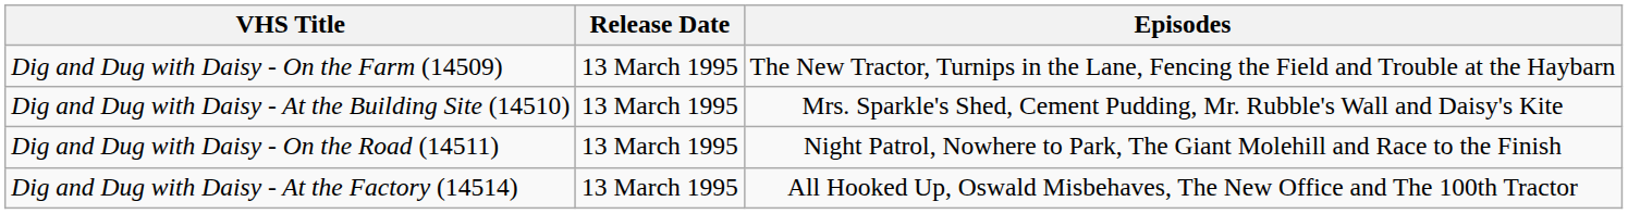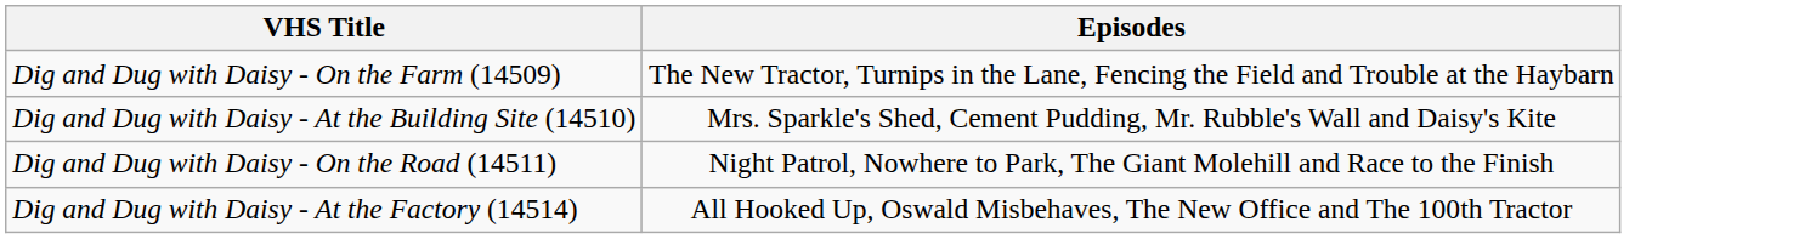 <table class="wikitable">
 <tr>
 <th>VHS Title</th>
-<th>Release Date</th>
 <th>Episodes</th>
 </tr>
 <tr>
 <td><em>Dig and Dug with Daisy - On the Farm</em> (14509)</td>
-<td align="center">13 March 1995</td>
 <td align="center">The New Tractor, Turnips in the Lane, Fencing the Field and Trouble at the Haybarn</td>
 </tr>
 <tr>
 <td><em>Dig and Dug with Daisy - At the Building Site</em> (14510)</td>
-<td align="center">13 March 1995</td>
 <td align="center">Mrs. Sparkle's Shed, Cement Pudding, Mr. Rubble's Wall and Daisy's Kite</td>
 </tr>
 <tr>
 <td><em>Dig and Dug with Daisy - On the Road</em> (14511)</td>
-<td align="center">13 March 1995</td>
 <td align="center">Night Patrol, Nowhere to Park, The Giant Molehill and Race to the Finish</td>
 </tr>
 <tr>
 <td><em>Dig and Dug with Daisy - At the Factory</em> (14514)</td>
-<td align="center">13 March 1995</td>
 <td align="center">All Hooked Up, Oswald Misbehaves, The New Office and The 100th Tractor</td>
 </tr>
 </table>
